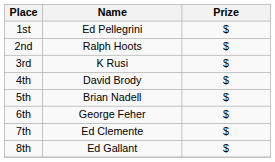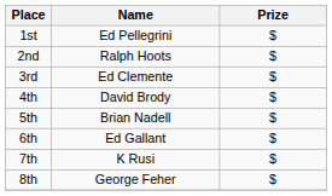 <table class="wikitable">
 <tr>
 <th width="50">Place</th>
 <th width="200">Name</th>
 <th width="125">Prize</th>
 </tr>
 <tr>
 <td align = "center">1st</td>
 <td align = "center">Ed Pellegrini</td>
 <td align = "center">$</td>
 </tr>
 <tr>
 <td align = "center">2nd</td>
 <td align = "center">Ralph Hoots</td>
 <td align = "center">$</td>
 </tr>
 <tr>
 <td align = "center">3rd</td>
-<td align = "center">K Rusi</td>
+<td align = "center">Ed Clemente</td>
 <td align = "center">$</td>
 </tr>
 <tr>
 <td align = "center">4th</td>
 <td align = "center">David Brody</td>
 <td align = "center">$</td>
 </tr>
 <tr>
 <td align = "center">5th</td>
 <td align = "center">Brian Nadell</td>
 <td align = "center">$</td>
 </tr>
 <tr>
 <td align = "center">6th</td>
-<td align = "center">George Feher</td>
+<td align = "center">Ed Gallant</td>
 <td align = "center">$</td>
 </tr>
 <tr>
 <td align = "center">7th</td>
-<td align = "center">Ed Clemente</td>
+<td align = "center">K Rusi</td>
 <td align = "center">$</td>
 </tr>
 <tr>
 <td align = "center">8th</td>
-<td align = "center">Ed Gallant</td>
+<td align = "center">George Feher</td>
 <td align = "center">$</td>
 </tr>
 <tr>
 </tr>
 </table>
